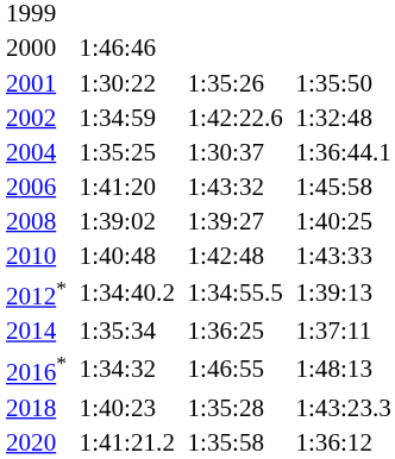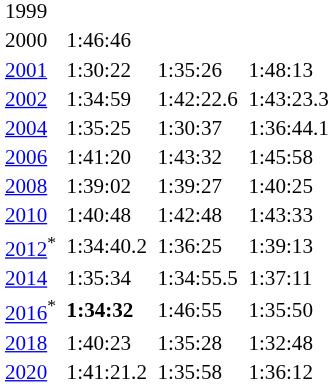 <table>
 <tr>
 <td>1999</td>
 <td></td>
 <td></td>
 <td></td>
 <td></td>
 <td></td>
 <td></td>
 </tr>
 <tr>
 <td>2000</td>
 <td></td>
 <td>1:46:46</td>
 <td></td>
 <td></td>
 <td></td>
 <td></td>
 </tr>
 <tr>
 <td><a href='#'>2001</a></td>
 <td></td>
 <td>1:30:22</td>
 <td></td>
 <td>1:35:26</td>
 <td></td>
-<td>1:35:50</td>
+<td>1:48:13</td>
 </tr>
 <tr>
 <td><a href='#'>2002</a></td>
 <td></td>
 <td>1:34:59</td>
 <td></td>
 <td>1:42:22.6</td>
 <td></td>
-<td>1:32:48</td>
+<td>1:43:23.3</td>
 </tr>
 <tr>
 <td><a href='#'>2004</a></td>
 <td></td>
 <td>1:35:25</td>
 <td></td>
 <td>1:30:37</td>
 <td></td>
 <td>1:36:44.1</td>
 </tr>
 <tr>
 <td><a href='#'>2006</a></td>
 <td></td>
 <td>1:41:20</td>
 <td></td>
 <td>1:43:32</td>
 <td></td>
 <td>1:45:58</td>
 </tr>
 <tr>
 <td><a href='#'>2008</a></td>
 <td></td>
 <td>1:39:02</td>
 <td></td>
 <td>1:39:27</td>
 <td></td>
 <td>1:40:25</td>
 </tr>
 <tr>
 <td><a href='#'>2010</a></td>
 <td></td>
 <td>1:40:48</td>
 <td></td>
 <td>1:42:48</td>
 <td></td>
 <td>1:43:33</td>
 </tr>
 <tr>
 <td><a href='#'>2012</a><sup>*</sup></td>
 <td></td>
 <td>1:34:40.2</td>
 <td></td>
-<td>1:34:55.5</td>
+<td>1:36:25</td>
 <td></td>
 <td>1:39:13</td>
 </tr>
 <tr>
 <td><a href='#'>2014</a></td>
 <td></td>
 <td>1:35:34</td>
 <td></td>
-<td>1:36:25</td>
+<td>1:34:55.5</td>
 <td></td>
 <td>1:37:11</td>
 </tr>
 <tr>
 <td><a href='#'>2016</a><sup>*</sup></td>
 <td></td>
-<td>1:34:32</td>
+<td><strong>1:34:32</strong></td>
 <td></td>
 <td>1:46:55</td>
 <td></td>
-<td>1:48:13</td>
+<td>1:35:50</td>
 </tr>
 <tr>
 <td><a href='#'>2018</a></td>
 <td></td>
 <td>1:40:23</td>
 <td></td>
 <td>1:35:28</td>
 <td></td>
-<td>1:43:23.3</td>
+<td>1:32:48</td>
 </tr>
 <tr>
 <td><a href='#'>2020</a></td>
 <td></td>
 <td>1:41:21.2</td>
 <td></td>
 <td>1:35:58</td>
 <td></td>
 <td>1:36:12</td>
 </tr>
 </table>
